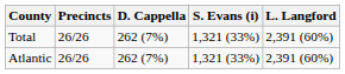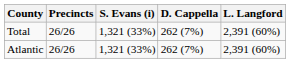 <table class="wikitable">
 <tr>
 <th>County</th>
 <th>Precincts</th>
+<th>S. Evans (i)</th>
 <th>D. Cappella</th>
-<th>S. Evans (i)</th>
 <th>L. Langford</th>
 </tr>
 <tr>
 <td>Total</td>
 <td>26/26</td>
+<td>1,321 (33%)</td>
 <td>262 (7%)</td>
-<td>1,321 (33%)</td>
 <td>2,391 (60%)</td>
 </tr>
 <tr>
 <td>Atlantic</td>
 <td>26/26</td>
+<td>1,321 (33%)</td>
 <td>262 (7%)</td>
-<td>1,321 (33%)</td>
 <td>2,391 (60%)</td>
 </tr>
 </table>
